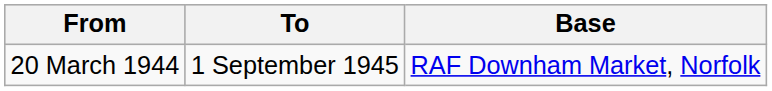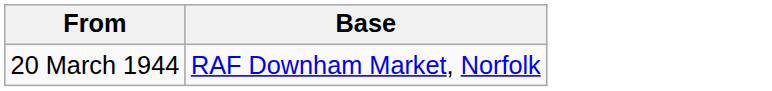 <table class="wikitable">
 <tr>
 <th>From</th>
-<th>To</th>
 <th>Base</th>
 </tr>
 <tr>
 <td>20 March 1944</td>
-<td>1 September 1945</td>
 <td><a href='#'>RAF Downham Market</a>, <a href='#'>Norfolk</a></td>
 </tr>
 </table>
